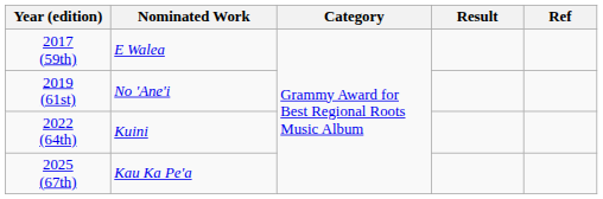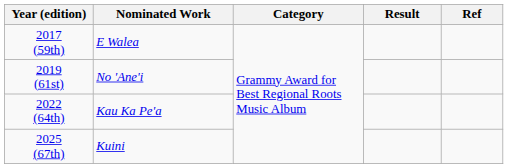 <table class="wikitable" width="100%">
 <tr>
 <th width="5%">Year (edition)</th>
 <th width="10%">Nominated Work</th>
 <th width="10%">Category</th>
 <th width="5%">Result</th>
 <th width="5%">Ref</th>
 </tr>
 <tr>
 <td align="center"><a href='#'>2017<br>(59th)</a></td>
 <td><em><a href='#'>E Walea</a></em></td>
 <td rowspan=4><a href='#'>Grammy Award for Best Regional Roots Music Album</a></td>
 <td></td>
 <td align="center"></td>
 </tr>
 <tr>
 <td align="center"><a href='#'>2019<br>(61st)</a></td>
 <td><em><a href='#'>No 'Ane'i</a></em></td>
 <td></td>
 <td align="center"></td>
 </tr>
 <tr>
 <td align="center"><a href='#'>2022<br>(64th)</a></td>
-<td><em><a href='#'>Kuini</a></em></td>
+<td><em><a href='#'>Kau Ka Pe'a</a></em></td>
 <td></td>
 <td></td>
 </tr>
 <tr>
 <td align="center"><a href='#'>2025<br>(67th)</a></td>
-<td><em><a href='#'>Kau Ka Pe'a</a></em></td>
+<td><em><a href='#'>Kuini</a></em></td>
 <td></td>
 <td></td>
 </tr>
 </table>
